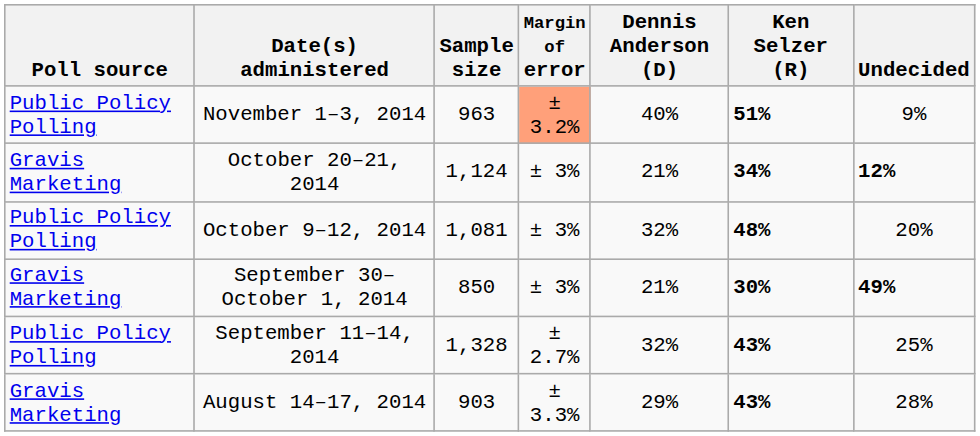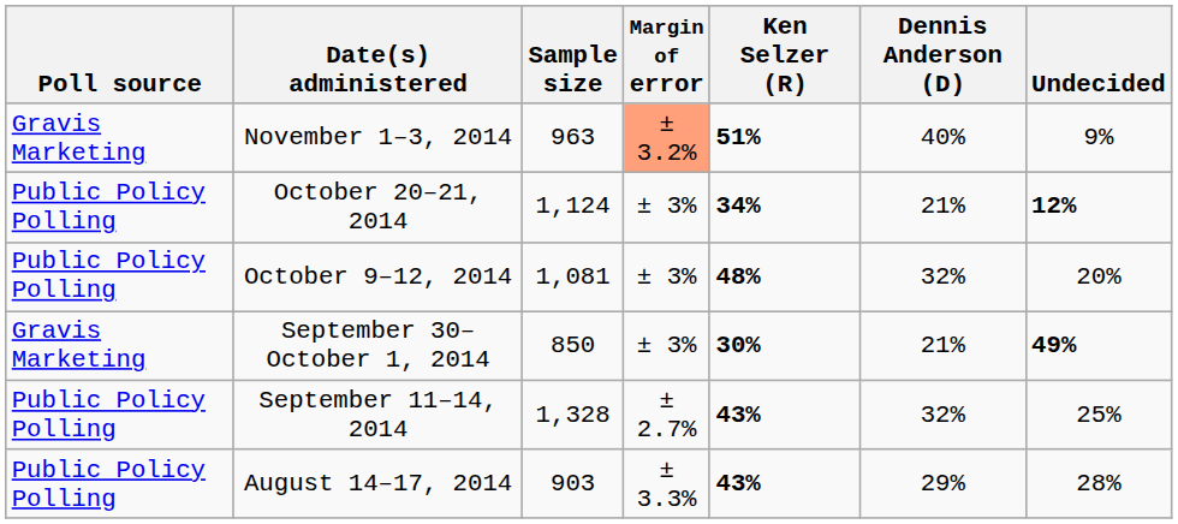 <table class="wikitable">
 <tr valign= bottom>
 <th style="width:160px;">Poll source</th>
 <th style="width:200px;">Date(s)<br>administered</th>
 <th class=small>Sample<br>size</th>
 <th><small>Margin of</small><br>error</th>
+<th style="width:100px;">Ken<br>Selzer (R)</th>
 <th style="width:100px;">Dennis<br>Anderson (D)</th>
-<th style="width:100px;">Ken<br>Selzer (R)</th>
 <th style="width:40px;">Undecided</th>
 </tr>
 <tr>
-<td><a href='#'>Public Policy Polling</a></td>
+<td><a href='#'>Gravis Marketing</a></td>
 <td align=center>November 1–3, 2014</td>
 <td align=center>963</td>
 <td align=center style="background: lightsalmon;">± 3.2%</td>
+<td><strong>51%</strong></td>
 <td align=center>40%</td>
-<td><strong>51%</strong></td>
 <td align=center>9%</td>
 </tr>
 <tr>
-<td><a href='#'>Gravis Marketing</a></td>
+<td><a href='#'>Public Policy Polling</a></td>
 <td align=center>October 20–21, 2014</td>
 <td align=center>1,124</td>
 <td align=center>± 3%</td>
+<td><strong>34%</strong></td>
 <td align=center>21%</td>
-<td><strong>34%</strong></td>
 <td><strong>12%</strong></td>
 </tr>
 <tr>
 <td><a href='#'>Public Policy Polling</a></td>
 <td align=center>October 9–12, 2014</td>
 <td align=center>1,081</td>
 <td align=center>± 3%</td>
+<td><strong>48%</strong></td>
 <td align=center>32%</td>
-<td><strong>48%</strong></td>
 <td align=center>20%</td>
 </tr>
 <tr>
 <td><a href='#'>Gravis Marketing</a></td>
 <td align=center>September 30–October 1, 2014</td>
 <td align=center>850</td>
 <td align=center>± 3%</td>
+<td><strong>30%</strong></td>
 <td align=center>21%</td>
-<td><strong>30%</strong></td>
 <td><strong>49%</strong></td>
 </tr>
 <tr>
 <td><a href='#'>Public Policy Polling</a></td>
 <td align=center>September 11–14, 2014</td>
 <td align=center>1,328</td>
 <td align=center>± 2.7%</td>
+<td><strong>43%</strong></td>
 <td align=center>32%</td>
-<td><strong>43%</strong></td>
 <td align=center>25%</td>
 </tr>
 <tr>
-<td><a href='#'>Gravis Marketing</a></td>
+<td><a href='#'>Public Policy Polling</a></td>
 <td align=center>August 14–17, 2014</td>
 <td align=center>903</td>
 <td align=center>± 3.3%</td>
+<td><strong>43%</strong></td>
 <td align=center>29%</td>
-<td><strong>43%</strong></td>
 <td align=center>28%</td>
 </tr>
 </table>
